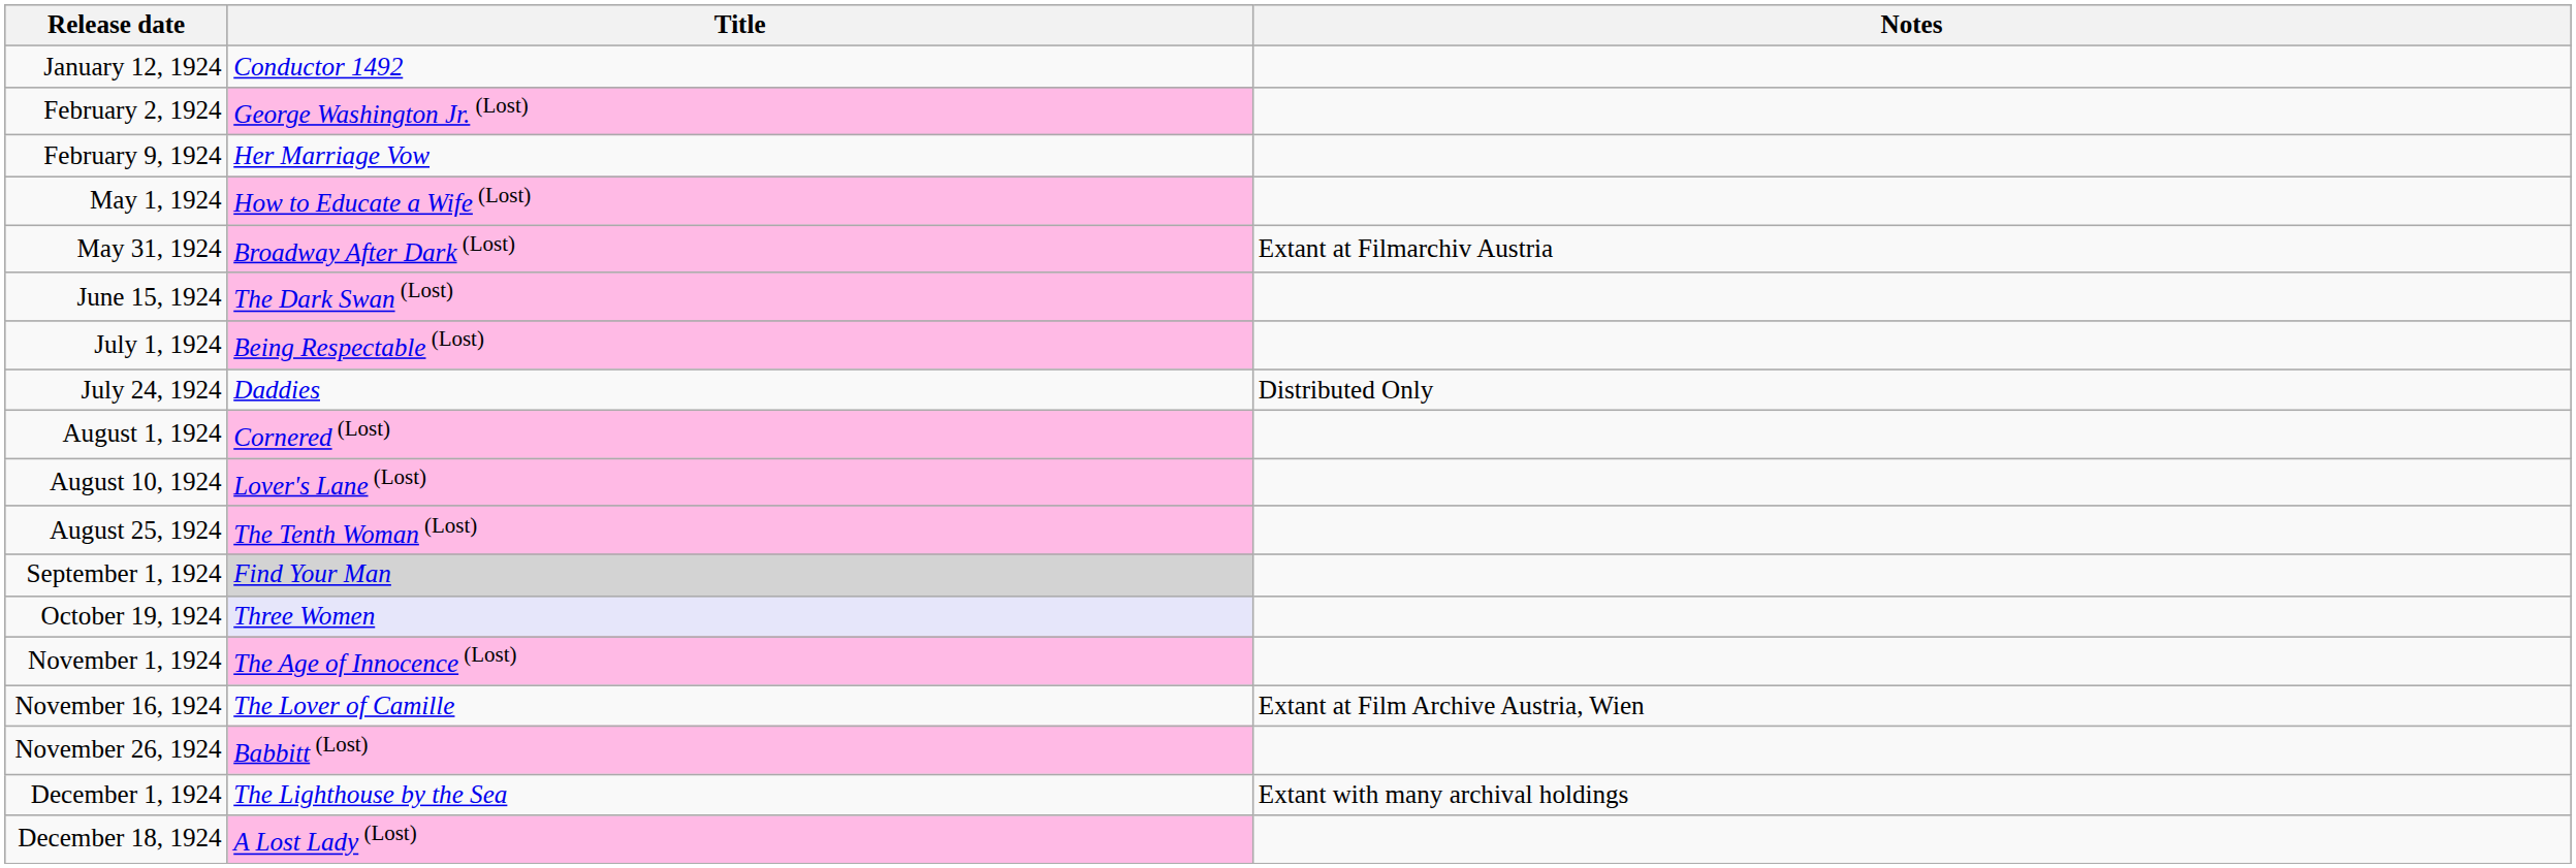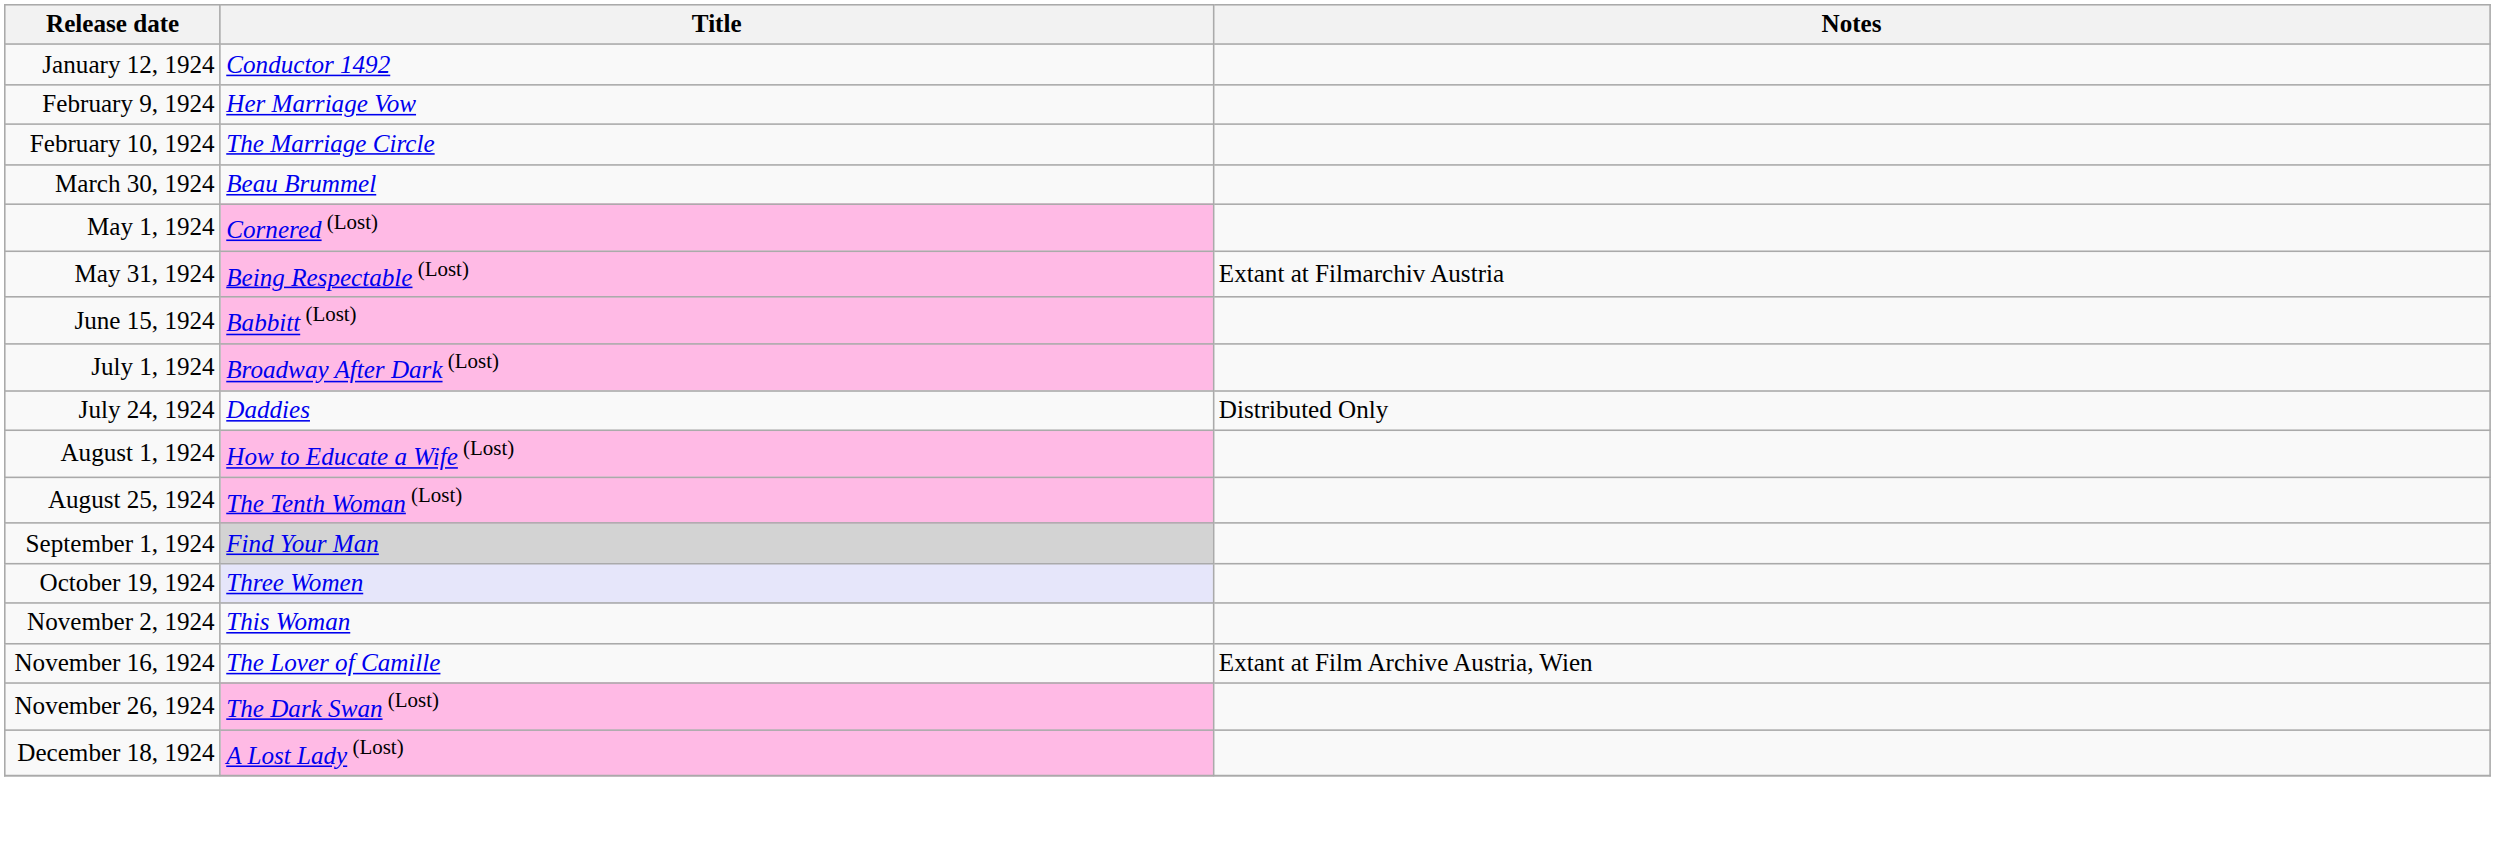 <table class="wikitable sortable" style="width:100%;">
 <tr>
 <th scope="col" style="width:130px;">Release date</th>
 <th>Title</th>
 <th>Notes</th>
 </tr>
 <tr>
 <td style="text-align:right;">January 12, 1924</td>
 <td><em><a href='#'>Conductor 1492</a></em></td>
 <td></td>
 </tr>
 <tr>
-<td style="text-align:right;">February 2, 1924</td>
-<td bgcolor=FFBAE5><em><a href='#'>George Washington Jr.</a></em><sup> (Lost)</sup></td>
-<td></td>
-</tr>
-<tr>
 <td style="text-align:right;">February 9, 1924</td>
 <td><em><a href='#'>Her Marriage Vow</a></em></td>
 <td></td>
 </tr>
 <tr>
+<td style="text-align:right;">February 10, 1924</td>
+<td><em><a href='#'>The Marriage Circle</a></em></td>
+<td></td>
+</tr>
+<tr>
+<td style="text-align:right;">March 30, 1924</td>
+<td><em><a href='#'>Beau Brummel</a></em></td>
+<td></td>
+</tr>
+<tr>
 <td style="text-align:right;">May 1, 1924</td>
-<td bgcolor=FFBAE5><em><a href='#'>How to Educate a Wife</a></em><sup> (Lost)</sup></td>
+<td bgcolor=FFBAE5><em><a href='#'>Cornered</a></em><sup> (Lost)</sup></td>
 <td></td>
 </tr>
 <tr>
 <td style="text-align:right;">May 31, 1924</td>
-<td bgcolor=FFBAE5><em><a href='#'>Broadway After Dark</a></em><sup> (Lost)</sup></td>
+<td bgcolor=FFBAE5><em><a href='#'>Being Respectable</a></em><sup> (Lost)</sup></td>
 <td>Extant at Filmarchiv Austria</td>
 </tr>
 <tr>
 <td style="text-align:right;">June 15, 1924</td>
-<td bgcolor=FFBAE5><em><a href='#'>The Dark Swan</a></em><sup> (Lost)</sup></td>
+<td bgcolor=FFBAE5><em><a href='#'>Babbitt</a></em><sup> (Lost)</sup></td>
 <td></td>
 </tr>
 <tr>
 <td style="text-align:right;">July 1, 1924</td>
-<td bgcolor=FFBAE5><em><a href='#'>Being Respectable</a></em><sup> (Lost)</sup></td>
+<td bgcolor=FFBAE5><em><a href='#'>Broadway After Dark</a></em><sup> (Lost)</sup></td>
 <td></td>
 </tr>
 <tr>
 <td style="text-align:right;">July 24, 1924</td>
 <td><em><a href='#'>Daddies</a></em></td>
 <td>Distributed Only</td>
 </tr>
 <tr>
 <td style="text-align:right;">August 1, 1924</td>
-<td bgcolor=FFBAE5><em><a href='#'>Cornered</a></em><sup> (Lost)</sup></td>
-<td></td>
-</tr>
-<tr>
-<td style="text-align:right;">August 10, 1924</td>
-<td bgcolor=FFBAE5><em><a href='#'>Lover's Lane</a></em><sup> (Lost)</sup></td>
+<td bgcolor=FFBAE5><em><a href='#'>How to Educate a Wife</a></em><sup> (Lost)</sup></td>
 <td></td>
 </tr>
 <tr>
 <td style="text-align:right;">August 25, 1924</td>
 <td bgcolor=FFBAE5><em><a href='#'>The Tenth Woman</a></em><sup> (Lost)</sup></td>
 <td></td>
 </tr>
 <tr>
 <td style="text-align:right;">September 1, 1924</td>
 <td style="background: lightgrey;"><em><a href='#'>Find Your Man</a></em></td>
 <td></td>
 </tr>
 <tr>
 <td style="text-align:right;">October 19, 1924</td>
 <td style="background: lavender;"><em><a href='#'>Three Women</a></em></td>
 <td></td>
 </tr>
 <tr>
-<td style="text-align:right;">November 1, 1924</td>
-<td bgcolor=FFBAE5><em><a href='#'>The Age of Innocence</a></em><sup> (Lost)</sup></td>
+<td style="text-align:right;">November 2, 1924</td>
+<td><em><a href='#'>This Woman</a></em></td>
 <td></td>
 </tr>
 <tr>
 <td style="text-align:right;">November 16, 1924</td>
 <td><em><a href='#'>The Lover of Camille</a></em></td>
 <td>Extant at Film Archive Austria, Wien</td>
 </tr>
 <tr>
 <td style="text-align:right;">November 26, 1924</td>
-<td bgcolor=FFBAE5><em><a href='#'>Babbitt</a></em><sup> (Lost)</sup></td>
+<td bgcolor=FFBAE5><em><a href='#'>The Dark Swan</a></em><sup> (Lost)</sup></td>
 <td></td>
-</tr>
-<tr>
-<td style="text-align:right;">December 1, 1924</td>
-<td><em><a href='#'>The Lighthouse by the Sea</a></em></td>
-<td>Extant with many archival holdings</td>
 </tr>
 <tr>
 <td style="text-align:right;">December 18, 1924</td>
 <td bgcolor=FFBAE5><em><a href='#'>A Lost Lady</a></em><sup> (Lost)</sup></td>
 <td></td>
 </tr>
 <tr>
 </tr>
 </table>
